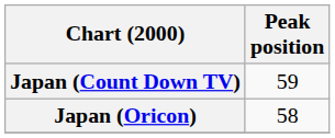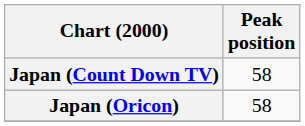 <table class="wikitable plainrowheaders">
 <tr>
 <th>Chart (2000)</th>
 <th>Peak<br>position</th>
 </tr>
 <tr>
 <th scope="row">Japan (<a href='#'>Count Down TV</a>)</th>
-<td style="text-align:center;">59</td>
+<td style="text-align:center;">58</td>
 </tr>
 <tr>
 <th scope="row">Japan (<a href='#'>Oricon</a>)</th>
 <td style="text-align:center;">58</td>
 </tr>
 <tr>
 </tr>
 </table>
